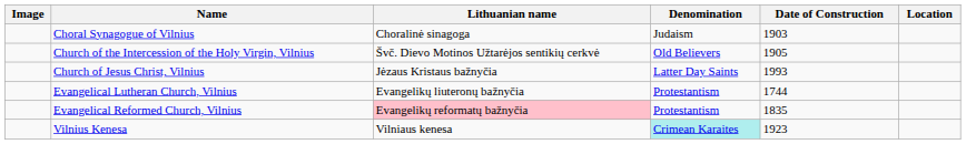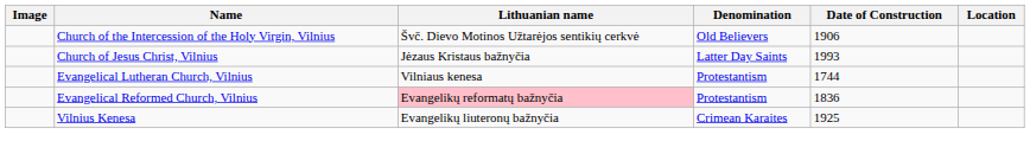 <table class="wikitable sortable" width="100%">
 <tr>
 <th>Image</th>
 <th>Name</th>
 <th>Lithuanian name</th>
 <th>Denomination</th>
 <th>Date of Construction</th>
 <th>Location</th>
 </tr>
 <tr>
 <td></td>
-<td><a href='#'>Choral Synagogue of Vilnius</a></td>
-<td>Choralinė sinagoga</td>
-<td>Judaism</td>
-<td>1903</td>
-<td></td>
-</tr>
-<tr>
-<td></td>
 <td><a href='#'>Church of the Intercession of the Holy Virgin, Vilnius</a></td>
 <td>Švč. Dievo Motinos Užtarėjos sentikių cerkvė</td>
 <td><a href='#'>Old Believers</a></td>
-<td>1905</td>
+<td>1906</td>
 <td></td>
 </tr>
 <tr>
 <td></td>
 <td><a href='#'>Church of Jesus Christ, Vilnius</a></td>
 <td>Jėzaus Kristaus bažnyčia</td>
 <td><a href='#'>Latter Day Saints</a></td>
 <td>1993</td>
 <td></td>
 </tr>
 <tr>
 <td></td>
 <td><a href='#'>Evangelical Lutheran Church, Vilnius</a></td>
-<td>Evangelikų liuteronų bažnyčia</td>
+<td>Vilniaus kenesa</td>
 <td><a href='#'>Protestantism</a></td>
 <td>1744</td>
 <td></td>
 </tr>
 <tr>
 <td></td>
 <td><a href='#'>Evangelical Reformed Church, Vilnius</a></td>
 <td style="background: pink;">Evangelikų reformatų bažnyčia</td>
 <td><a href='#'>Protestantism</a></td>
-<td>1835</td>
+<td>1836</td>
 <td></td>
 </tr>
 <tr>
 <td></td>
 <td><a href='#'>Vilnius Kenesa</a></td>
-<td>Vilniaus kenesa</td>
-<td style="background: paleturquoise;"><a href='#'>Crimean Karaites</a></td>
-<td>1923</td>
+<td>Evangelikų liuteronų bažnyčia</td>
+<td><a href='#'>Crimean Karaites</a></td>
+<td>1925</td>
 <td></td>
 </tr>
 </table>
